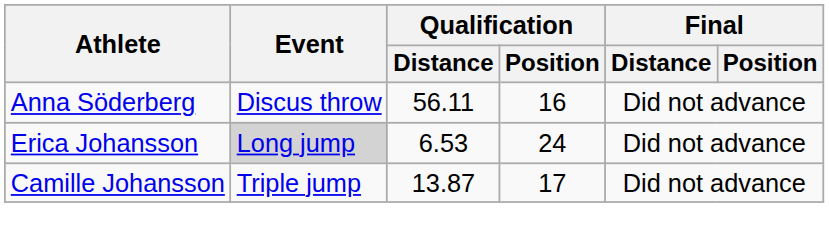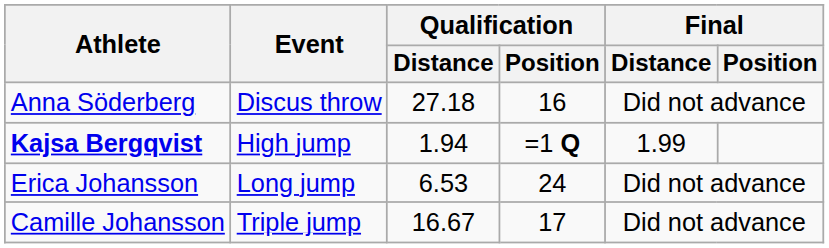 <table class=wikitable style="font-size:90%">
 <tr>
 <th rowspan="2">Athlete</th>
 <th rowspan="2">Event</th>
 <th colspan="2">Qualification</th>
 <th colspan="2">Final</th>
 </tr>
 <tr style="font-size:95%">
 <th>Distance</th>
 <th>Position</th>
 <th>Distance</th>
 <th>Position</th>
 </tr>
 <tr>
 <td align=left><a href='#'>Anna Söderberg</a></td>
 <td align=left><a href='#'>Discus throw</a></td>
-<td align=center>56.11</td>
+<td align=center>27.18</td>
 <td align=center>16</td>
 <td align=center colspan=2>Did not advance</td>
 </tr>
 <tr>
+<td align=left><strong><a href='#'>Kajsa Bergqvist</a></strong></td>
+<td align=left><a href='#'>High jump</a></td>
+<td align=center>1.94</td>
+<td align=center>=1 <strong>Q</strong></td>
+<td align=center>1.99</td>
+<td align=center></td>
+</tr>
+<tr>
 <td align=left><a href='#'>Erica Johansson</a></td>
-<td align=left style="background: lightgrey;"><a href='#'>Long jump</a></td>
+<td align=left><a href='#'>Long jump</a></td>
 <td align=center>6.53</td>
 <td align=center>24</td>
 <td align=center colspan=2>Did not advance</td>
 </tr>
 <tr>
 <td align=left><a href='#'>Camille Johansson</a></td>
 <td align=left><a href='#'>Triple jump</a></td>
-<td align=center>13.87</td>
+<td align=center>16.67</td>
 <td align=center>17</td>
 <td align=center colspan=2>Did not advance</td>
 </tr>
 </table>
